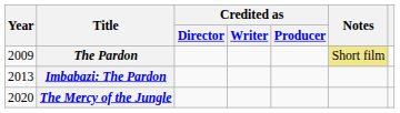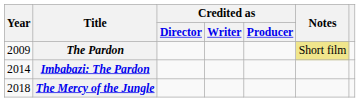 <table class="wikitable sortable plainrowheaders" style="text-align: center;">
 <tr>
 <th rowspan="2" scope="col">Year</th>
 <th rowspan="2" scope="col">Title</th>
 <th colspan="3">Credited as</th>
 <th rowspan="2">Notes</th>
 <th rowspan="2" class="unsortable"></th>
 </tr>
 <tr class="unsortable">
 <th><a href='#'>Director</a></th>
 <th><a href='#'>Writer</a></th>
 <th><a href='#'>Producer</a></th>
 </tr>
 <tr>
 <td>2009</td>
 <th scope="row"><em>The Pardon</em></th>
 <td></td>
 <td></td>
 <td></td>
 <td style="background: khaki;">Short film</td>
 <td></td>
 </tr>
 <tr>
-<td>2013</td>
+<td>2014</td>
 <th scope="row"><em><a href='#'>Imbabazi: The Pardon</a></em></th>
 <td></td>
 <td></td>
 <td></td>
 <td></td>
 <td></td>
 </tr>
 <tr>
-<td>2020</td>
+<td>2018</td>
 <th scope="row"><em><a href='#'>The Mercy of the Jungle</a></em></th>
 <td></td>
 <td></td>
 <td></td>
 <td></td>
 <td></td>
 </tr>
 </table>
